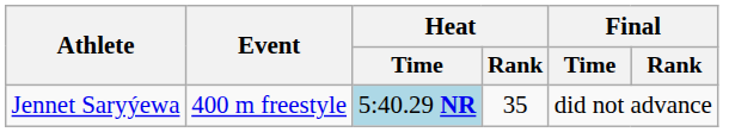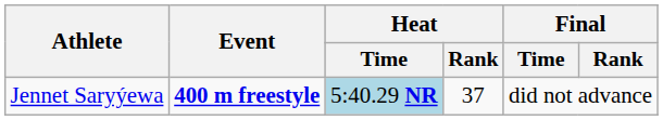 <table class=wikitable style="font-size:90%">
 <tr>
 <th rowspan="2">Athlete</th>
 <th rowspan="2">Event</th>
 <th colspan="2">Heat</th>
 <th colspan="2">Final</th>
 </tr>
 <tr style="font-size:95%">
 <th>Time</th>
 <th>Rank</th>
 <th>Time</th>
 <th>Rank</th>
 </tr>
 <tr align=center>
 <td align=left><a href='#'>Jennet Saryýewa</a></td>
-<td align=left><a href='#'>400 m freestyle</a></td>
+<td align=left><strong><a href='#'>400 m freestyle</a></strong></td>
 <td style="background: lightblue;">5:40.29 <strong><a href='#'>NR</a></strong></td>
-<td>35</td>
+<td>37</td>
 <td colspan=2>did not advance</td>
 </tr>
 </table>
